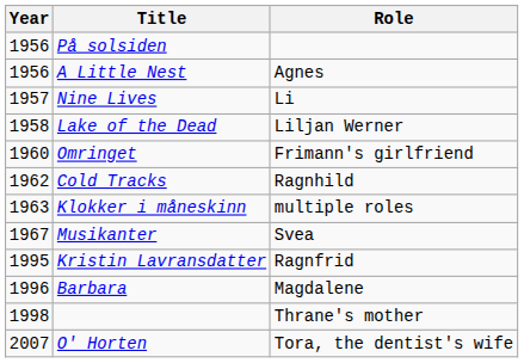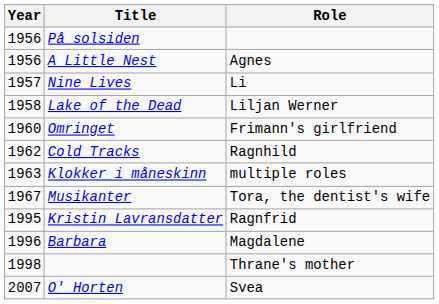 <table class="wikitable">
 <tr>
 <th>Year</th>
 <th>Title</th>
 <th>Role</th>
 </tr>
 <tr>
 <td>1956</td>
 <td><em><a href='#'>På solsiden</a></em></td>
 <td> </td>
 </tr>
 <tr>
 <td>1956</td>
 <td><em><a href='#'>A Little Nest</a></em></td>
 <td>Agnes</td>
 </tr>
 <tr>
 <td>1957</td>
 <td><em><a href='#'>Nine Lives</a></em></td>
 <td>Li</td>
 </tr>
 <tr>
 <td>1958</td>
 <td><em><a href='#'>Lake of the Dead</a></em></td>
 <td>Liljan Werner</td>
 </tr>
 <tr>
 <td>1960</td>
 <td><em><a href='#'>Omringet</a></em></td>
 <td>Frimann's girlfriend</td>
 </tr>
 <tr>
 <td>1962</td>
 <td><em><a href='#'>Cold Tracks</a></em></td>
 <td>Ragnhild</td>
 </tr>
 <tr>
 <td>1963</td>
 <td><em><a href='#'>Klokker i måneskinn</a></em></td>
 <td>multiple roles</td>
 </tr>
 <tr>
 <td>1967</td>
 <td><em><a href='#'>Musikanter</a></em></td>
-<td>Svea</td>
+<td>Tora, the dentist's wife</td>
 </tr>
 <tr>
 <td>1995</td>
 <td><em><a href='#'>Kristin Lavransdatter</a></em></td>
 <td>Ragnfrid</td>
 </tr>
 <tr>
 <td>1996</td>
 <td><em><a href='#'>Barbara</a></em></td>
 <td>Magdalene</td>
 </tr>
 <tr>
 <td>1998</td>
 <td><em></em></td>
 <td>Thrane's mother</td>
 </tr>
 <tr>
 <td>2007</td>
 <td><em><a href='#'>O' Horten</a></em></td>
-<td>Tora, the dentist's wife</td>
+<td>Svea</td>
 </tr>
 </table>
